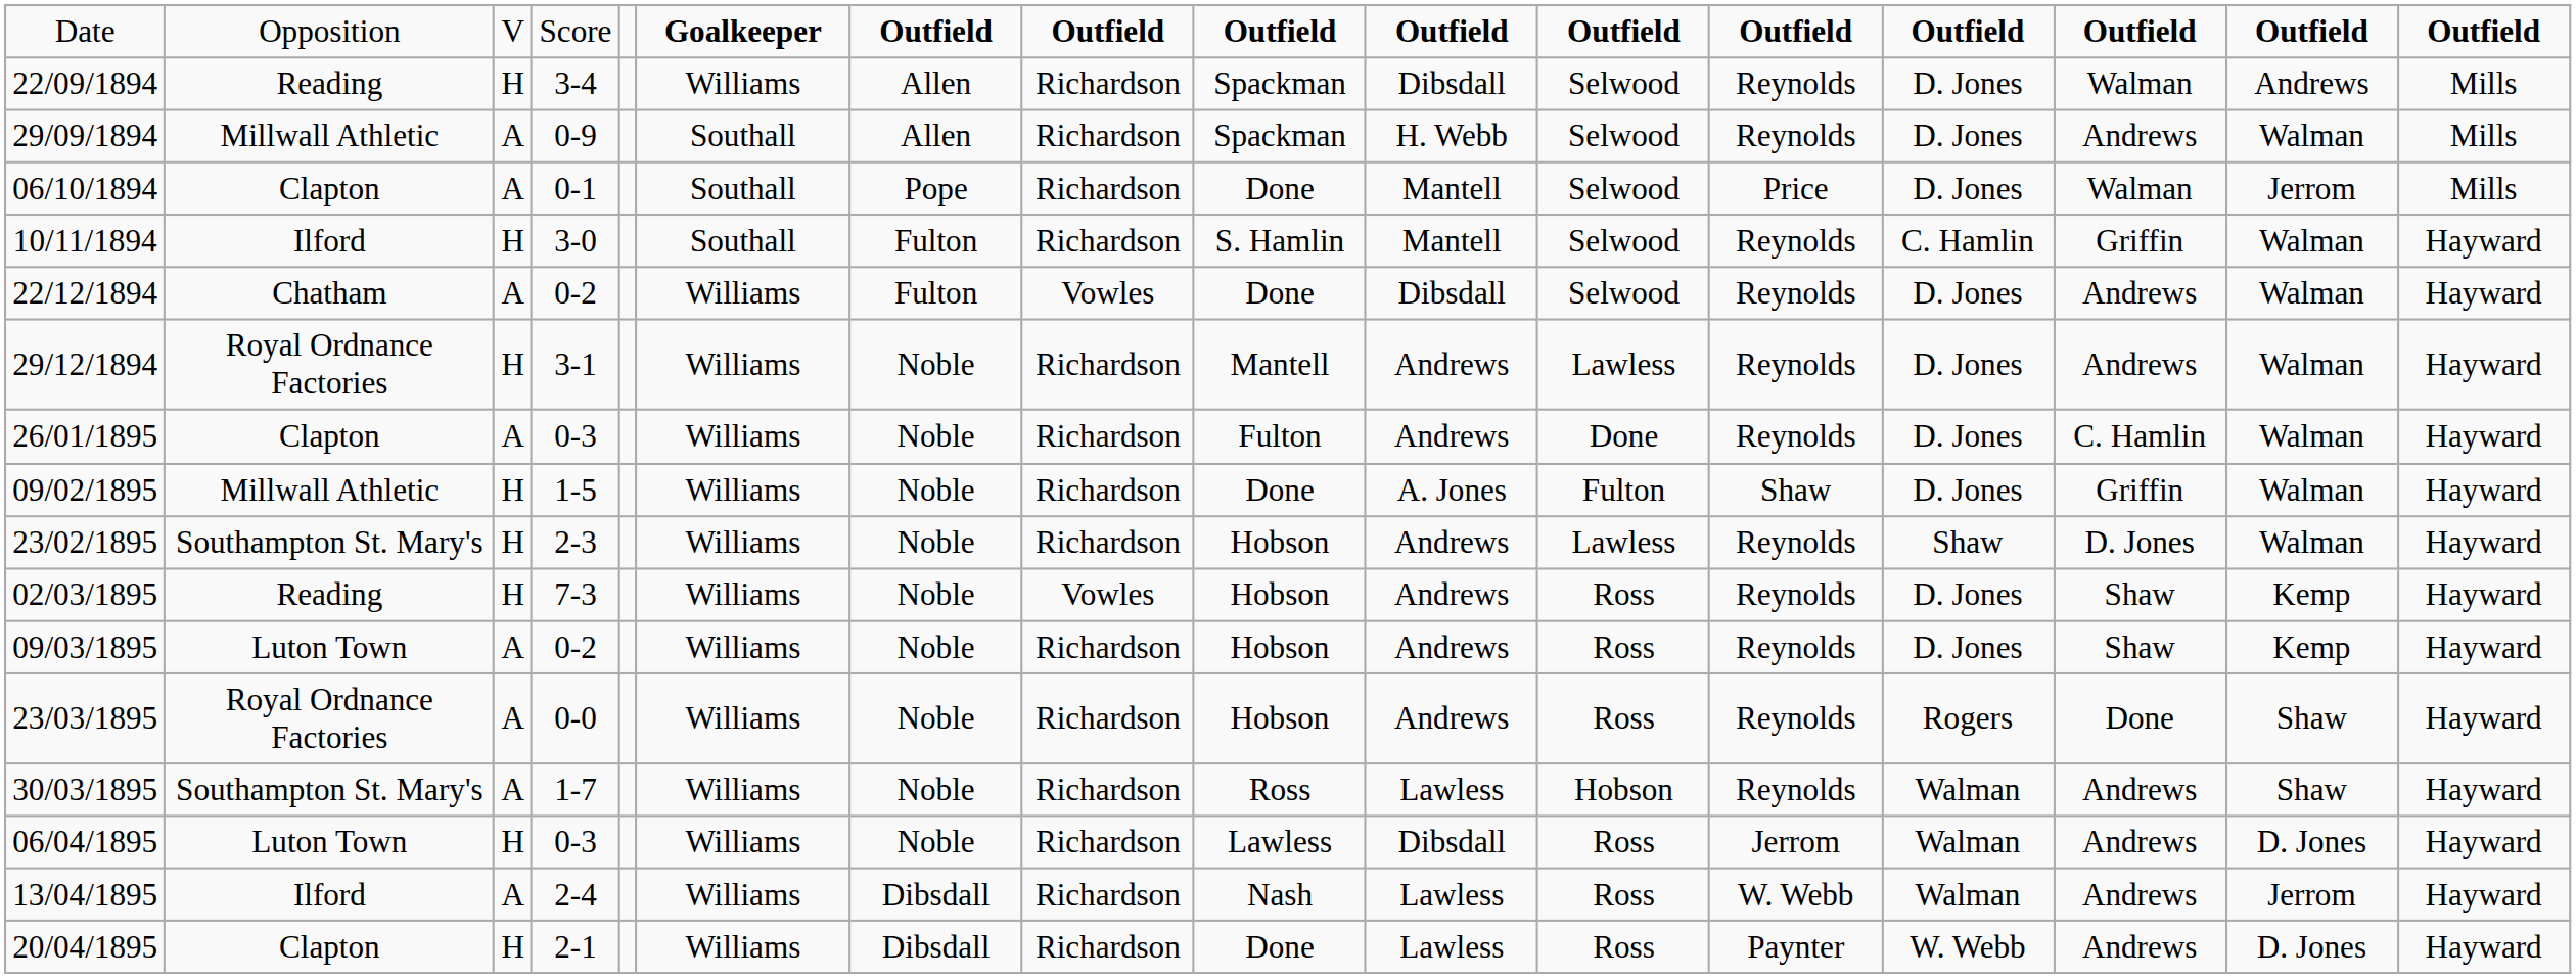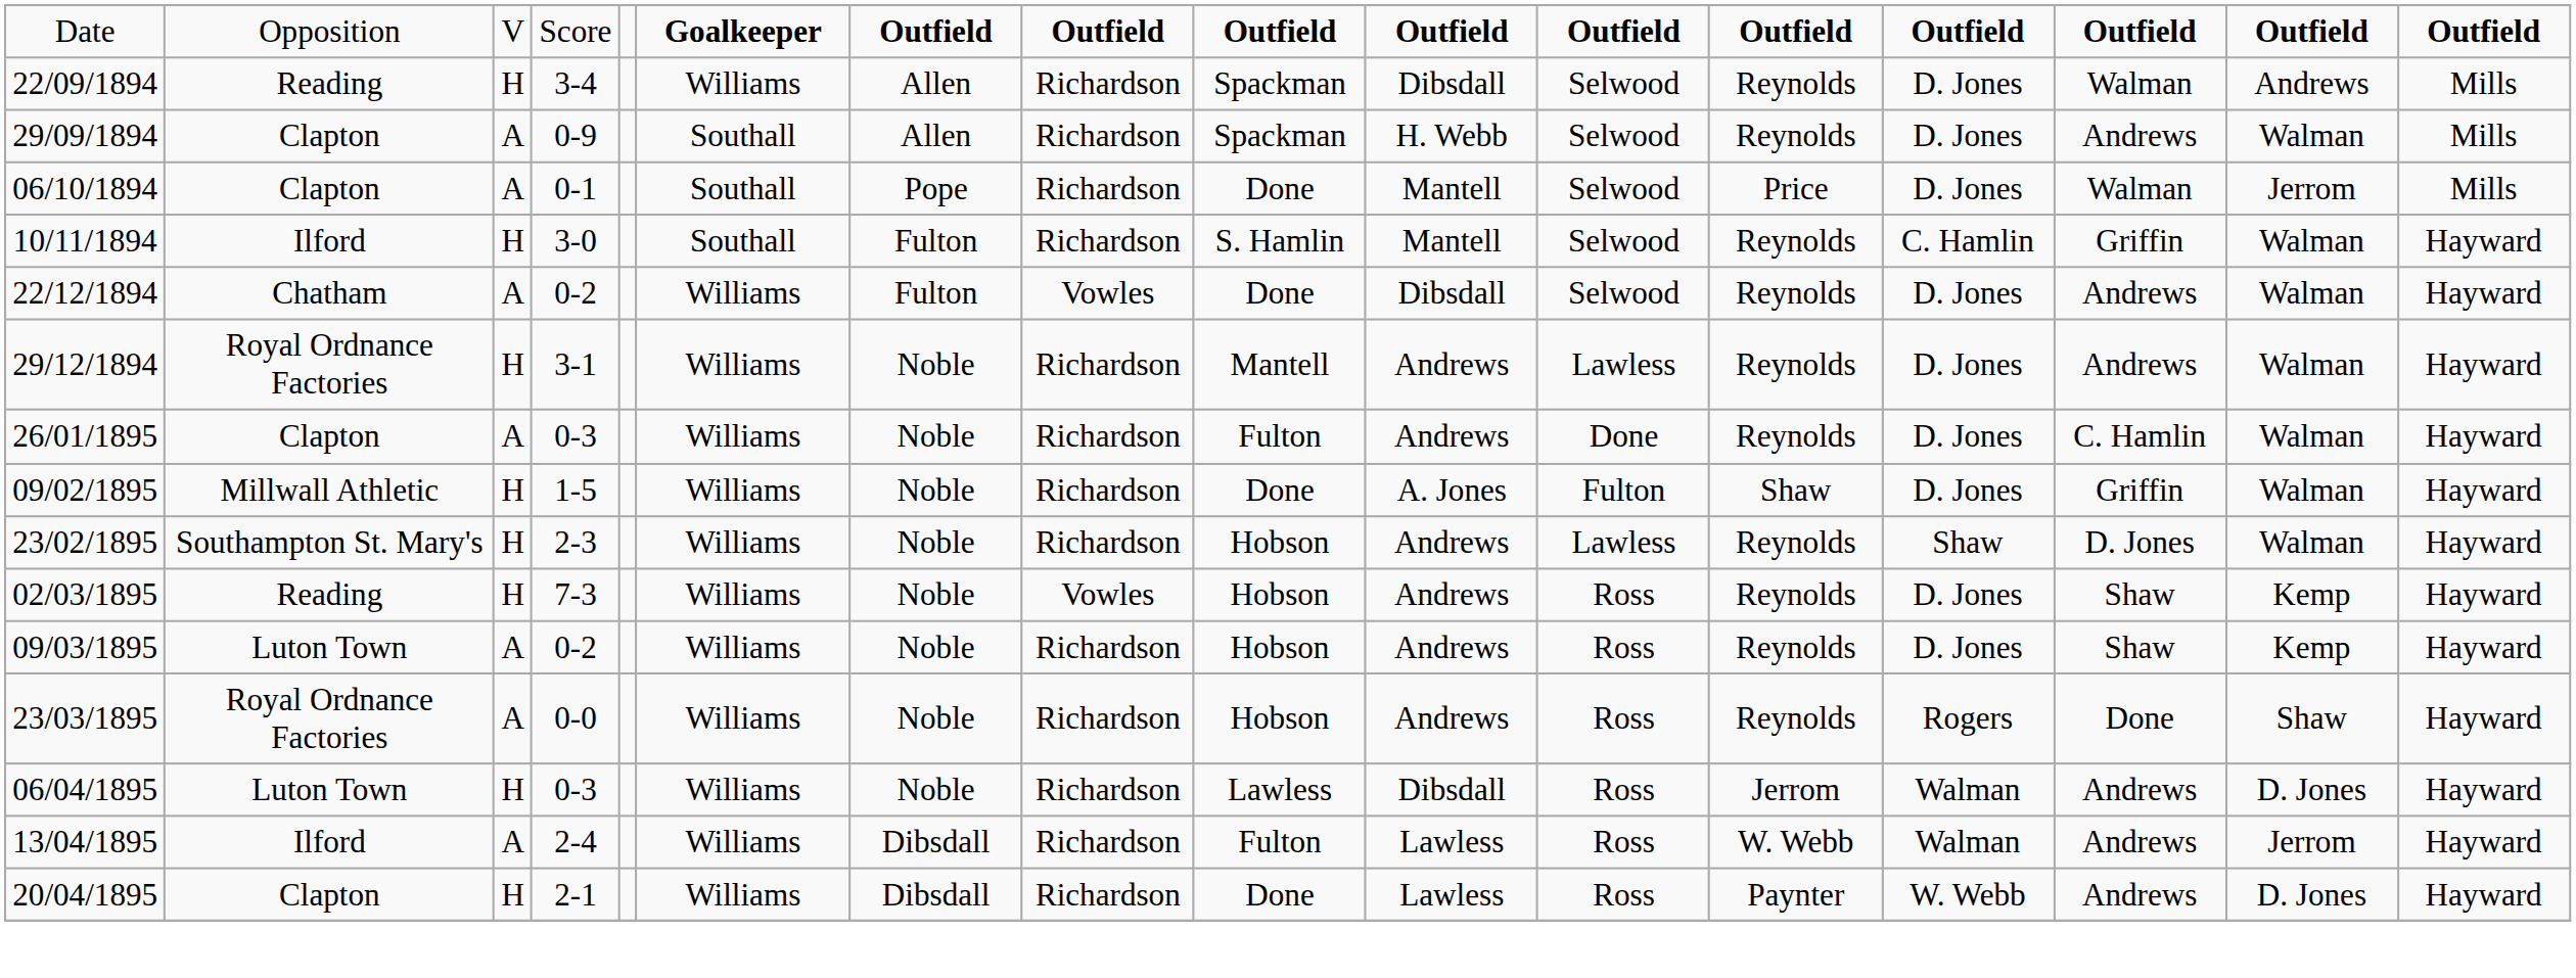 <table class="wikitable" style="font-size: 95%; text-align: center;">
 <tr style="text-align:center;">
 <td style="width:10px;; ">Date</td>
 <td style="width:150px; ">Opposition</td>
 <td style="width:5px;; ">V</td>
 <td style="width:5px;; ">Score</td>
 <td style="width:1px;; text-align:center;"></td>
 <td style="width:95px; "><strong>Goalkeeper</strong></td>
 <td style="width:75px; "><strong>Outfield</strong></td>
 <td style="width:75px; "><strong>Outfield</strong></td>
 <td style="width:75px; "><strong>Outfield</strong></td>
 <td style="width:75px; "><strong>Outfield</strong></td>
 <td style="width:75px; "><strong>Outfield</strong></td>
 <td style="width:75px; "><strong>Outfield</strong></td>
 <td style="width:75px; "><strong>Outfield</strong></td>
 <td style="width:75px; "><strong>Outfield</strong></td>
 <td style="width:75px; "><strong>Outfield</strong></td>
 <td style="width:75px; "><strong>Outfield</strong></td>
 </tr>
 <tr>
 <td>22/09/1894</td>
 <td>Reading</td>
 <td>H</td>
 <td>3-4</td>
 <td></td>
 <td>Williams</td>
 <td>Allen</td>
 <td>Richardson</td>
 <td>Spackman</td>
 <td>Dibsdall</td>
 <td>Selwood</td>
 <td>Reynolds</td>
 <td>D. Jones</td>
 <td>Walman</td>
 <td>Andrews</td>
 <td>Mills</td>
 </tr>
 <tr>
 <td>29/09/1894</td>
-<td>Millwall Athletic</td>
+<td>Clapton</td>
 <td>A</td>
 <td>0-9</td>
 <td></td>
 <td>Southall</td>
 <td>Allen</td>
 <td>Richardson</td>
 <td>Spackman</td>
 <td>H. Webb</td>
 <td>Selwood</td>
 <td>Reynolds</td>
 <td>D. Jones</td>
 <td>Andrews</td>
 <td>Walman</td>
 <td>Mills</td>
 </tr>
 <tr>
 <td>06/10/1894</td>
 <td>Clapton</td>
 <td>A</td>
 <td>0-1</td>
 <td></td>
 <td>Southall</td>
 <td>Pope</td>
 <td>Richardson</td>
 <td>Done</td>
 <td>Mantell</td>
 <td>Selwood</td>
 <td>Price</td>
 <td>D. Jones</td>
 <td>Walman</td>
 <td>Jerrom</td>
 <td>Mills</td>
 </tr>
 <tr>
 <td>10/11/1894</td>
 <td>Ilford</td>
 <td>H</td>
 <td>3-0</td>
 <td></td>
 <td>Southall</td>
 <td>Fulton</td>
 <td>Richardson</td>
 <td>S. Hamlin</td>
 <td>Mantell</td>
 <td>Selwood</td>
 <td>Reynolds</td>
 <td>C. Hamlin</td>
 <td>Griffin</td>
 <td>Walman</td>
 <td>Hayward</td>
 </tr>
 <tr>
 <td>22/12/1894</td>
 <td>Chatham</td>
 <td>A</td>
 <td>0-2</td>
 <td></td>
 <td>Williams</td>
 <td>Fulton</td>
 <td>Vowles</td>
 <td>Done</td>
 <td>Dibsdall</td>
 <td>Selwood</td>
 <td>Reynolds</td>
 <td>D. Jones</td>
 <td>Andrews</td>
 <td>Walman</td>
 <td>Hayward</td>
 </tr>
 <tr>
 <td>29/12/1894</td>
 <td>Royal Ordnance Factories</td>
 <td>H</td>
 <td>3-1</td>
 <td></td>
 <td>Williams</td>
 <td>Noble</td>
 <td>Richardson</td>
 <td>Mantell</td>
 <td>Andrews</td>
 <td>Lawless</td>
 <td>Reynolds</td>
 <td>D. Jones</td>
 <td>Andrews</td>
 <td>Walman</td>
 <td>Hayward</td>
 </tr>
 <tr>
 <td>26/01/1895</td>
 <td>Clapton</td>
 <td>A</td>
 <td>0-3</td>
 <td></td>
 <td>Williams</td>
 <td>Noble</td>
 <td>Richardson</td>
 <td>Fulton</td>
 <td>Andrews</td>
 <td>Done</td>
 <td>Reynolds</td>
 <td>D. Jones</td>
 <td>C. Hamlin</td>
 <td>Walman</td>
 <td>Hayward</td>
 </tr>
 <tr>
 <td>09/02/1895</td>
 <td>Millwall Athletic</td>
 <td>H</td>
 <td>1-5</td>
 <td></td>
 <td>Williams</td>
 <td>Noble</td>
 <td>Richardson</td>
 <td>Done</td>
 <td>A. Jones</td>
 <td>Fulton</td>
 <td>Shaw</td>
 <td>D. Jones</td>
 <td>Griffin</td>
 <td>Walman</td>
 <td>Hayward</td>
 </tr>
 <tr>
 <td>23/02/1895</td>
 <td>Southampton St. Mary's</td>
 <td>H</td>
 <td>2-3</td>
 <td></td>
 <td>Williams</td>
 <td>Noble</td>
 <td>Richardson</td>
 <td>Hobson</td>
 <td>Andrews</td>
 <td>Lawless</td>
 <td>Reynolds</td>
 <td>Shaw</td>
 <td>D. Jones</td>
 <td>Walman</td>
 <td>Hayward</td>
 </tr>
 <tr>
 <td>02/03/1895</td>
 <td>Reading</td>
 <td>H</td>
 <td>7-3</td>
 <td></td>
 <td>Williams</td>
 <td>Noble</td>
 <td>Vowles</td>
 <td>Hobson</td>
 <td>Andrews</td>
 <td>Ross</td>
 <td>Reynolds</td>
 <td>D. Jones</td>
 <td>Shaw</td>
 <td>Kemp</td>
 <td>Hayward</td>
 </tr>
 <tr>
 <td>09/03/1895</td>
 <td>Luton Town</td>
 <td>A</td>
 <td>0-2</td>
 <td></td>
 <td>Williams</td>
 <td>Noble</td>
 <td>Richardson</td>
 <td>Hobson</td>
 <td>Andrews</td>
 <td>Ross</td>
 <td>Reynolds</td>
 <td>D. Jones</td>
 <td>Shaw</td>
 <td>Kemp</td>
 <td>Hayward</td>
 </tr>
 <tr>
 <td>23/03/1895</td>
 <td>Royal Ordnance Factories</td>
 <td>A</td>
 <td>0-0</td>
 <td></td>
 <td>Williams</td>
 <td>Noble</td>
 <td>Richardson</td>
 <td>Hobson</td>
 <td>Andrews</td>
 <td>Ross</td>
 <td>Reynolds</td>
 <td>Rogers</td>
 <td>Done</td>
 <td>Shaw</td>
 <td>Hayward</td>
 </tr>
 <tr>
-<td>30/03/1895</td>
-<td>Southampton St. Mary's</td>
-<td>A</td>
-<td>1-7</td>
-<td></td>
-<td>Williams</td>
-<td>Noble</td>
-<td>Richardson</td>
-<td>Ross</td>
-<td>Lawless</td>
-<td>Hobson</td>
-<td>Reynolds</td>
-<td>Walman</td>
-<td>Andrews</td>
-<td>Shaw</td>
-<td>Hayward</td>
-</tr>
-<tr>
 <td>06/04/1895</td>
 <td>Luton Town</td>
 <td>H</td>
 <td>0-3</td>
 <td></td>
 <td>Williams</td>
 <td>Noble</td>
 <td>Richardson</td>
 <td>Lawless</td>
 <td>Dibsdall</td>
 <td>Ross</td>
 <td>Jerrom</td>
 <td>Walman</td>
 <td>Andrews</td>
 <td>D. Jones</td>
 <td>Hayward</td>
 </tr>
 <tr>
 <td>13/04/1895</td>
 <td>Ilford</td>
 <td>A</td>
 <td>2-4</td>
 <td></td>
 <td>Williams</td>
 <td>Dibsdall</td>
 <td>Richardson</td>
-<td>Nash</td>
+<td>Fulton</td>
 <td>Lawless</td>
 <td>Ross</td>
 <td>W. Webb</td>
 <td>Walman</td>
 <td>Andrews</td>
 <td>Jerrom</td>
 <td>Hayward</td>
 </tr>
 <tr>
 <td>20/04/1895</td>
 <td>Clapton</td>
 <td>H</td>
 <td>2-1</td>
 <td></td>
 <td>Williams</td>
 <td>Dibsdall</td>
 <td>Richardson</td>
 <td>Done</td>
 <td>Lawless</td>
 <td>Ross</td>
 <td>Paynter</td>
 <td>W. Webb</td>
 <td>Andrews</td>
 <td>D. Jones</td>
 <td>Hayward</td>
 </tr>
 <tr>
 </tr>
 </table>
